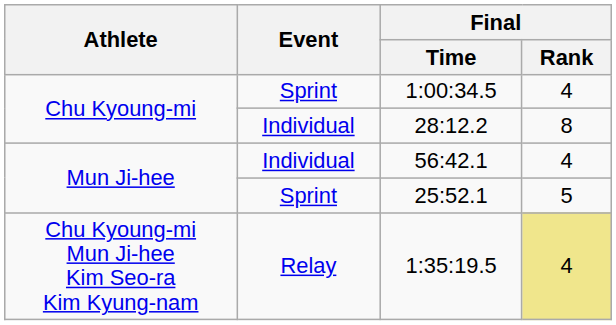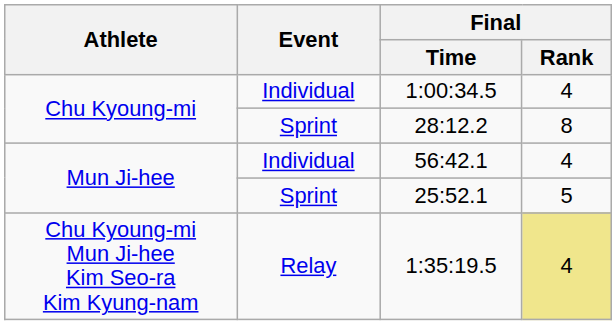 <table class="wikitable" style="font-size:90%; text-align:center; width:400px">
 <tr>
 <th rowspan="2">Athlete</th>
 <th rowspan="2">Event</th>
 <th colspan="2">Final</th>
 </tr>
 <tr>
 <th>Time</th>
 <th>Rank</th>
 </tr>
 <tr>
 <td rowspan=2><a href='#'>Chu Kyoung-mi</a></td>
-<td><a href='#'>Sprint</a></td>
+<td><a href='#'>Individual</a></td>
 <td>1:00:34.5</td>
 <td>4</td>
 </tr>
 <tr>
-<td><a href='#'>Individual</a></td>
+<td><a href='#'>Sprint</a></td>
 <td>28:12.2</td>
 <td>8</td>
 </tr>
 <tr>
 <td rowspan=2><a href='#'>Mun Ji-hee</a></td>
 <td><a href='#'>Individual</a></td>
 <td>56:42.1</td>
 <td>4</td>
 </tr>
 <tr>
 <td><a href='#'>Sprint</a></td>
 <td>25:52.1</td>
 <td>5</td>
 </tr>
 <tr>
 <td rowspan=1><a href='#'>Chu Kyoung-mi</a> <br> <a href='#'>Mun Ji-hee</a> <br> <a href='#'>Kim Seo-ra</a> <br> <a href='#'>Kim Kyung-nam</a></td>
 <td><a href='#'>Relay</a></td>
 <td>1:35:19.5</td>
 <td style="background: khaki;">4</td>
 </tr>
 </table>
